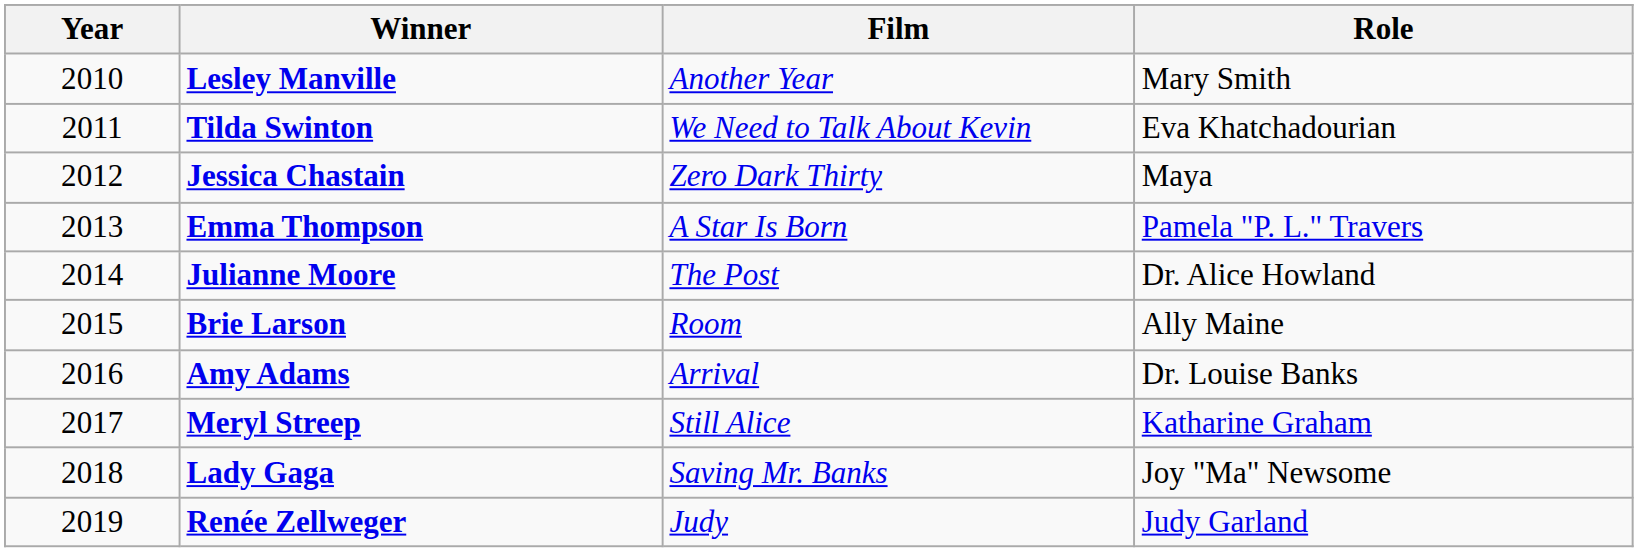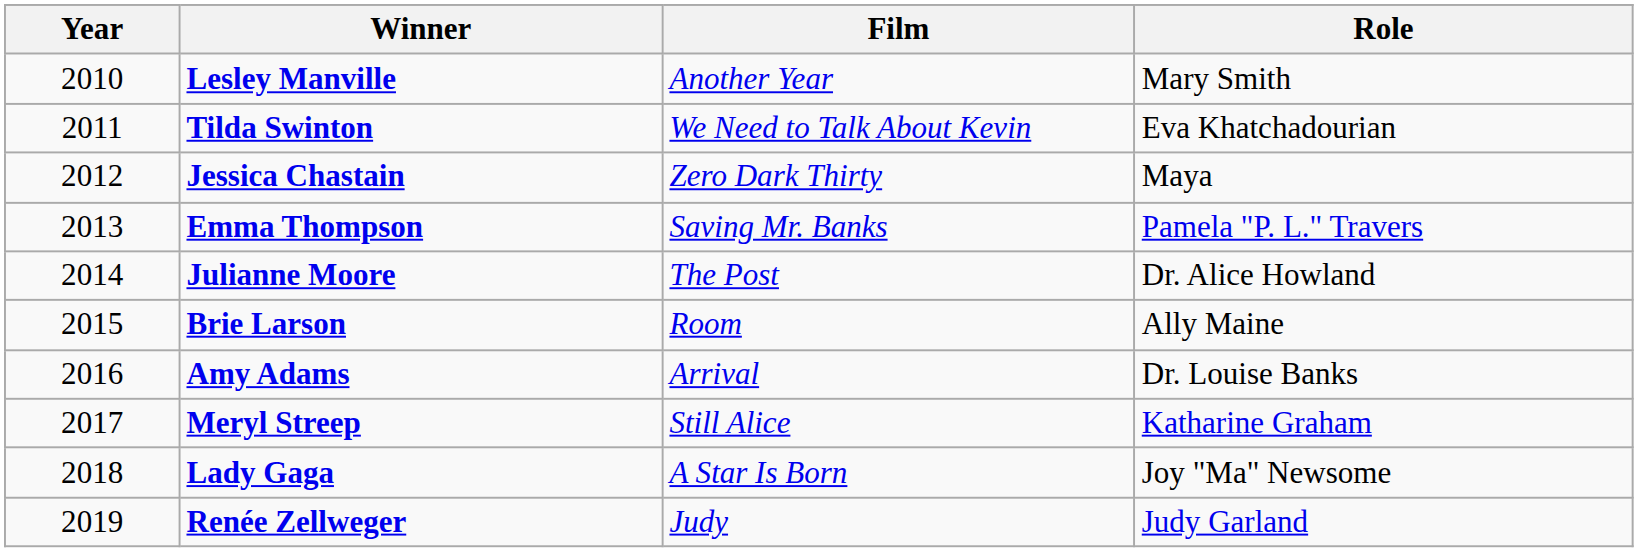 <table class="wikitable" width="95%" cellpadding="5">
 <tr>
 <th width="100"><strong>Year</strong></th>
 <th width="300"><strong>Winner</strong></th>
 <th width="300"><strong>Film</strong></th>
 <th width="300"><strong>Role</strong></th>
 </tr>
 <tr>
 <td style="text-align:center;">2010</td>
 <td><strong><a href='#'>Lesley Manville</a></strong></td>
 <td><em><a href='#'>Another Year</a></em></td>
 <td>Mary Smith</td>
 </tr>
 <tr>
 <td style="text-align:center;">2011</td>
 <td><strong><a href='#'>Tilda Swinton</a></strong></td>
 <td><em><a href='#'>We Need to Talk About Kevin</a></em></td>
 <td>Eva Khatchadourian</td>
 </tr>
 <tr>
 <td style="text-align:center;">2012</td>
 <td><strong><a href='#'>Jessica Chastain</a></strong></td>
 <td><em><a href='#'>Zero Dark Thirty</a></em></td>
 <td>Maya</td>
 </tr>
 <tr>
 <td style="text-align:center;">2013</td>
 <td><strong><a href='#'>Emma Thompson</a></strong></td>
-<td><em><a href='#'>A Star Is Born</a></em></td>
+<td><em><a href='#'>Saving Mr. Banks</a></em></td>
 <td><a href='#'>Pamela "P. L." Travers</a></td>
 </tr>
 <tr>
 <td style="text-align:center;">2014</td>
 <td><strong><a href='#'>Julianne Moore</a></strong></td>
 <td><em><a href='#'>The Post</a></em></td>
 <td>Dr. Alice Howland</td>
 </tr>
 <tr>
 <td style="text-align:center;">2015</td>
 <td><strong><a href='#'>Brie Larson</a></strong></td>
 <td><em><a href='#'>Room</a></em></td>
 <td>Ally Maine</td>
 </tr>
 <tr>
 <td style="text-align:center;">2016</td>
 <td><strong><a href='#'>Amy Adams</a></strong></td>
 <td><em><a href='#'>Arrival</a></em></td>
 <td>Dr. Louise Banks</td>
 </tr>
 <tr>
 <td style="text-align:center;">2017</td>
 <td><strong><a href='#'>Meryl Streep</a></strong></td>
 <td><em><a href='#'>Still Alice</a></em></td>
 <td><a href='#'>Katharine Graham</a></td>
 </tr>
 <tr>
 <td style="text-align:center;">2018</td>
 <td><strong><a href='#'>Lady Gaga</a></strong></td>
-<td><em><a href='#'>Saving Mr. Banks</a></em></td>
+<td><em><a href='#'>A Star Is Born</a></em></td>
 <td>Joy "Ma" Newsome</td>
 </tr>
 <tr>
 <td style="text-align:center;">2019</td>
 <td><strong><a href='#'>Renée Zellweger</a></strong></td>
 <td><em><a href='#'>Judy</a></em></td>
 <td><a href='#'>Judy Garland</a></td>
 </tr>
 </table>
